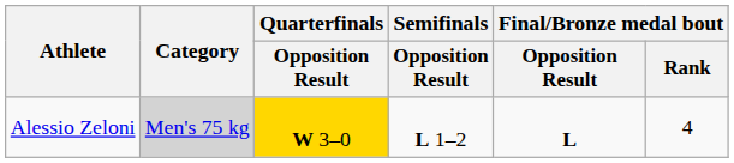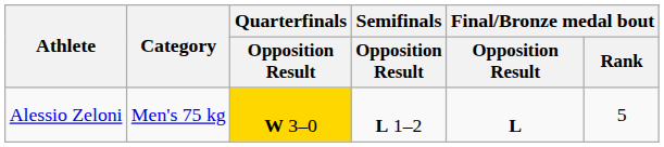 <table class="wikitable" style="text-align:center; font-size:90%">
 <tr>
 <th rowspan=2>Athlete</th>
 <th rowspan=2>Category</th>
 <th>Quarterfinals</th>
 <th>Semifinals</th>
 <th colspan=2>Final/Bronze medal bout</th>
 </tr>
 <tr style="font-size:95%">
 <th>Opposition<br>Result</th>
 <th>Opposition<br>Result</th>
 <th>Opposition<br>Result</th>
 <th>Rank</th>
 </tr>
 <tr>
 <td align=left><a href='#'>Alessio Zeloni</a></td>
-<td align=left style="background: lightgrey;"><a href='#'>Men's 75 kg</a></td>
+<td align=left><a href='#'>Men's 75 kg</a></td>
 <td style="background: gold;"><br> <strong>W</strong> 3–0</td>
 <td><br> <strong>L</strong> 1–2</td>
 <td><br> <strong>L</strong> </td>
-<td>4</td>
+<td>5</td>
 </tr>
 </table>
